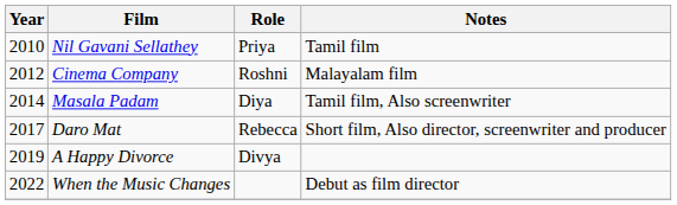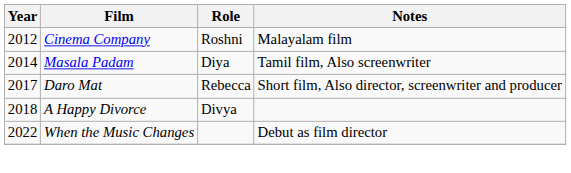 <table class="wikitable sortable plainrowheaders">
 <tr>
 <th>Year</th>
 <th>Film</th>
 <th>Role</th>
 <th>Notes</th>
-</tr>
-<tr>
-<td>2010</td>
-<td><em><a href='#'>Nil Gavani Sellathey</a></em></td>
-<td>Priya</td>
-<td>Tamil film</td>
 </tr>
 <tr>
 <td>2012</td>
 <td><em><a href='#'>Cinema Company</a></em></td>
 <td>Roshni</td>
 <td>Malayalam film</td>
 </tr>
 <tr>
 <td>2014</td>
 <td><em><a href='#'>Masala Padam</a></em></td>
 <td>Diya</td>
 <td>Tamil film, Also screenwriter</td>
 </tr>
 <tr>
 <td>2017</td>
 <td><em>Daro Mat</em></td>
 <td>Rebecca</td>
 <td>Short film, Also director, screenwriter and producer</td>
 </tr>
 <tr>
-<td>2019</td>
+<td>2018</td>
 <td><em>A Happy Divorce</em></td>
 <td>Divya</td>
 <td></td>
 </tr>
 <tr>
 <td>2022</td>
 <td><em>When the Music Changes</em></td>
 <td></td>
 <td>Debut as film director</td>
 </tr>
 <tr>
 </tr>
 </table>
